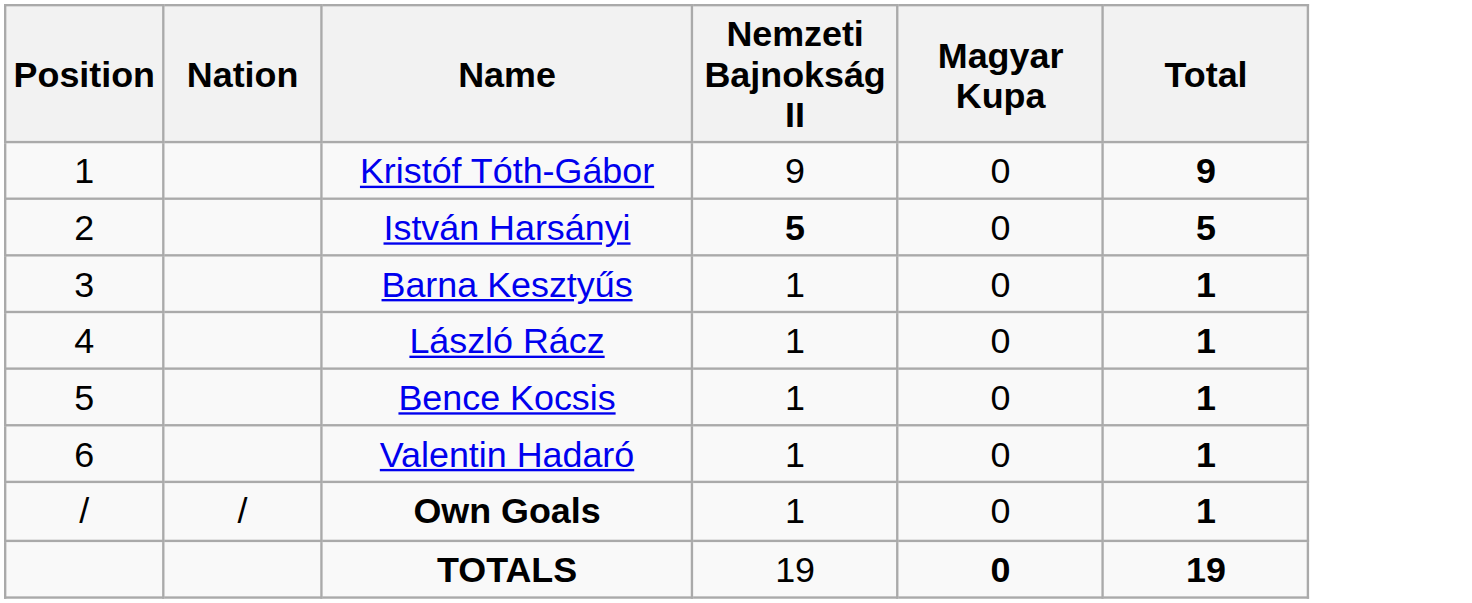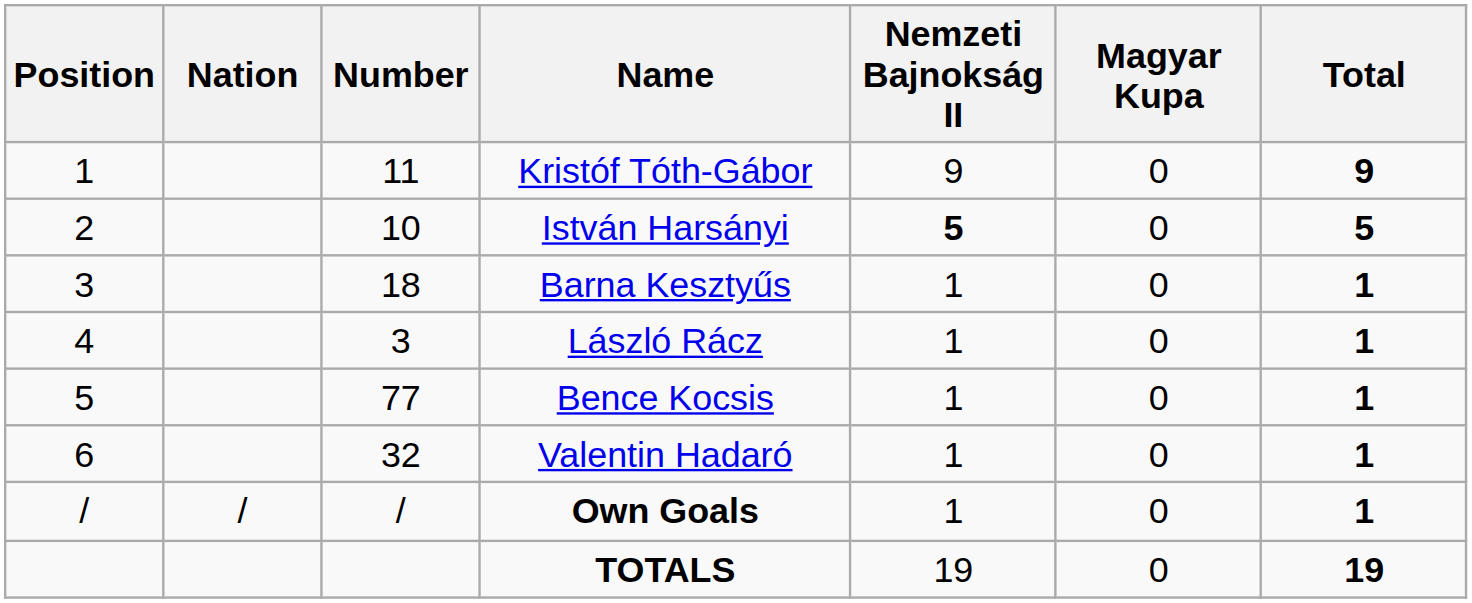 <table class="wikitable" style="font-size: 95%; text-align: center;">
 <tr>
 <th width=60>Position</th>
 <th width=60>Nation</th>
+<th width=60>Number</th>
 <th width=150>Name</th>
 <th width=80>Nemzeti Bajnokság II</th>
 <th width=80>Magyar Kupa</th>
 <th width=80>Total</th>
 </tr>
 <tr>
 <td>1</td>
 <td></td>
+<td>11</td>
 <td><a href='#'>Kristóf Tóth-Gábor</a></td>
 <td>9</td>
 <td>0</td>
 <td><strong>9</strong></td>
 </tr>
 <tr>
 <td>2</td>
 <td></td>
+<td>10</td>
 <td><a href='#'>István Harsányi</a></td>
 <td><strong>5</strong></td>
 <td>0</td>
 <td><strong>5</strong></td>
 </tr>
 <tr>
 <td>3</td>
 <td></td>
+<td>18</td>
 <td><a href='#'>Barna Kesztyűs</a></td>
 <td>1</td>
 <td>0</td>
 <td><strong>1</strong></td>
 </tr>
 <tr>
 <td>4</td>
 <td></td>
+<td>3</td>
 <td><a href='#'>László Rácz</a></td>
 <td>1</td>
 <td>0</td>
 <td><strong>1</strong></td>
 </tr>
 <tr>
 <td>5</td>
 <td></td>
+<td>77</td>
 <td><a href='#'>Bence Kocsis</a></td>
 <td>1</td>
 <td>0</td>
 <td><strong>1</strong></td>
 </tr>
 <tr>
 <td>6</td>
 <td></td>
+<td>32</td>
 <td><a href='#'>Valentin Hadaró</a></td>
 <td>1</td>
 <td>0</td>
 <td><strong>1</strong></td>
 </tr>
 <tr>
+<td>/</td>
 <td>/</td>
 <td>/</td>
 <td><strong>Own Goals</strong></td>
 <td>1</td>
 <td>0</td>
 <td><strong>1</strong></td>
 </tr>
 <tr>
 <td></td>
 <td></td>
+<td></td>
 <td><strong>TOTALS</strong></td>
 <td>19</td>
-<td><strong>0</strong></td>
+<td>0</td>
 <td><strong>19</strong></td>
 </tr>
 </table>
